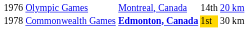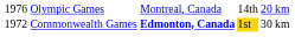 <table>
 <tr>
 <td>1976</td>
 <td><a href='#'>Olympic Games</a></td>
 <td><a href='#'>Montreal, Canada</a></td>
 <td>14th</td>
 <td><a href='#'>20 km</a></td>
 </tr>
 <tr>
-<td>1978</td>
+<td>1972</td>
 <td><a href='#'>Commonwealth Games</a></td>
 <td><strong><a href='#'>Edmonton, Canada</a></strong></td>
 <td bgcolor="gold">1st</td>
 <td>30 km</td>
 </tr>
 </table>
